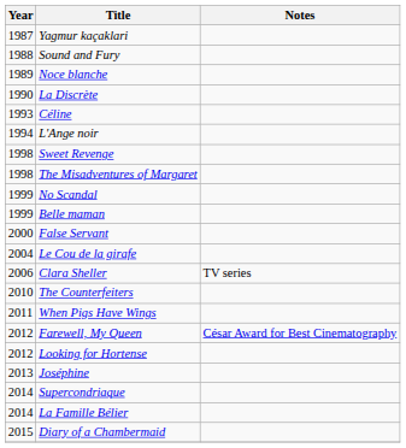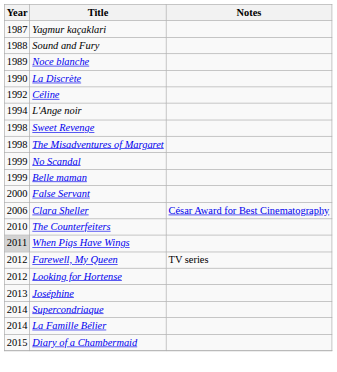 <table class="wikitable sortable">
 <tr>
 <th>Year</th>
 <th>Title</th>
 <th class="unsortable">Notes</th>
 </tr>
 <tr>
 <td>1987</td>
 <td><em>Yagmur kaçaklari</em></td>
 <td></td>
 </tr>
 <tr>
 <td>1988</td>
 <td><em>Sound and Fury</em></td>
 <td></td>
 </tr>
 <tr>
 <td>1989</td>
 <td><em><a href='#'>Noce blanche</a></em></td>
 <td></td>
 </tr>
 <tr>
 <td>1990</td>
 <td><em><a href='#'>La Discrète</a></em></td>
 <td></td>
 </tr>
 <tr>
-<td>1993</td>
+<td>1992</td>
 <td><em><a href='#'>Céline</a></em></td>
 <td></td>
 </tr>
 <tr>
 <td>1994</td>
 <td><em>L'Ange noir</em></td>
 <td></td>
 </tr>
 <tr>
 <td>1998</td>
 <td><em><a href='#'>Sweet Revenge</a></em></td>
 <td></td>
 </tr>
 <tr>
 <td>1998</td>
 <td><em><a href='#'>The Misadventures of Margaret</a></em></td>
 <td></td>
 </tr>
 <tr>
 <td>1999</td>
 <td><em><a href='#'>No Scandal</a></em></td>
 <td></td>
 </tr>
 <tr>
 <td>1999</td>
 <td><em><a href='#'>Belle maman</a></em></td>
 <td></td>
 </tr>
 <tr>
 <td>2000</td>
 <td><em><a href='#'>False Servant</a></em></td>
 <td></td>
 </tr>
 <tr>
-<td>2004</td>
-<td><em><a href='#'>Le Cou de la girafe</a></em></td>
-<td></td>
-</tr>
-<tr>
 <td>2006</td>
 <td><em><a href='#'>Clara Sheller</a></em></td>
-<td>TV series</td>
+<td><a href='#'>César Award for Best Cinematography</a></td>
 </tr>
 <tr>
 <td>2010</td>
 <td><em><a href='#'>The Counterfeiters</a></em></td>
 <td></td>
 </tr>
 <tr>
-<td>2011</td>
+<td style="background: lightgrey;">2011</td>
 <td><em><a href='#'>When Pigs Have Wings</a></em></td>
 <td></td>
 </tr>
 <tr>
 <td>2012</td>
 <td><em><a href='#'>Farewell, My Queen</a></em></td>
-<td><a href='#'>César Award for Best Cinematography</a></td>
+<td>TV series</td>
 </tr>
 <tr>
 <td>2012</td>
 <td><em><a href='#'>Looking for Hortense</a></em></td>
 <td></td>
 </tr>
 <tr>
 <td>2013</td>
 <td><em><a href='#'>Joséphine</a></em></td>
 <td></td>
 </tr>
 <tr>
 <td>2014</td>
 <td><em><a href='#'>Supercondriaque</a></em></td>
 <td></td>
 </tr>
 <tr>
 <td>2014</td>
 <td><em><a href='#'>La Famille Bélier</a></em></td>
 <td></td>
 </tr>
 <tr>
 <td>2015</td>
 <td><em><a href='#'>Diary of a Chambermaid</a></em></td>
 <td></td>
 </tr>
 <tr>
 </tr>
 </table>
